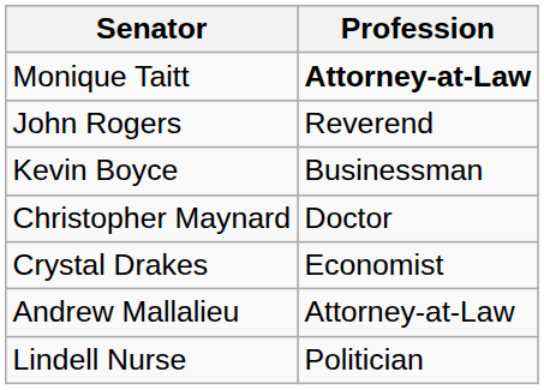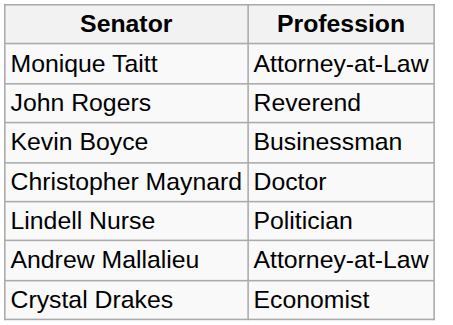 <table class="wikitable">
 <tr>
 <th>Senator</th>
 <th>Profession</th>
 </tr>
 <tr>
 <td>Monique Taitt</td>
-<td><strong>Attorney-at-Law</strong></td>
+<td>Attorney-at-Law</td>
 </tr>
 <tr>
 <td>John Rogers</td>
 <td>Reverend</td>
 </tr>
 <tr>
 <td>Kevin Boyce</td>
 <td>Businessman</td>
 </tr>
 <tr>
 <td>Christopher Maynard</td>
 <td>Doctor</td>
 </tr>
 <tr>
-<td>Crystal Drakes</td>
-<td>Economist</td>
+<td>Lindell Nurse</td>
+<td>Politician</td>
 </tr>
 <tr>
 <td>Andrew Mallalieu</td>
 <td>Attorney-at-Law</td>
 </tr>
 <tr>
-<td>Lindell Nurse</td>
-<td>Politician</td>
+<td>Crystal Drakes</td>
+<td>Economist</td>
 </tr>
 </table>
